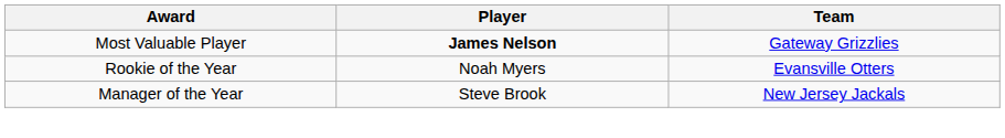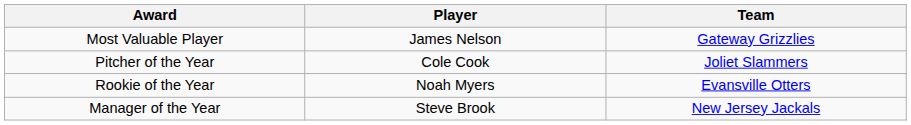 <table class="wikitable"  style="width:50%; text-align:center;">
 <tr>
 <th style="width:25%;">Award</th>
 <th style="width:25%;">Player</th>
 <th style="width:25%;">Team</th>
 </tr>
 <tr>
 <td>Most Valuable Player</td>
-<td><strong>James Nelson</strong></td>
+<td>James Nelson</td>
 <td><a href='#'>Gateway Grizzlies</a></td>
+</tr>
+<tr>
+<td>Pitcher of the Year</td>
+<td>Cole Cook</td>
+<td><a href='#'>Joliet Slammers</a></td>
 </tr>
 <tr>
 <td>Rookie of the Year</td>
 <td>Noah Myers</td>
 <td><a href='#'>Evansville Otters</a></td>
 </tr>
 <tr>
 <td>Manager of the Year</td>
 <td>Steve Brook</td>
 <td><a href='#'>New Jersey Jackals</a></td>
 </tr>
 </table>
